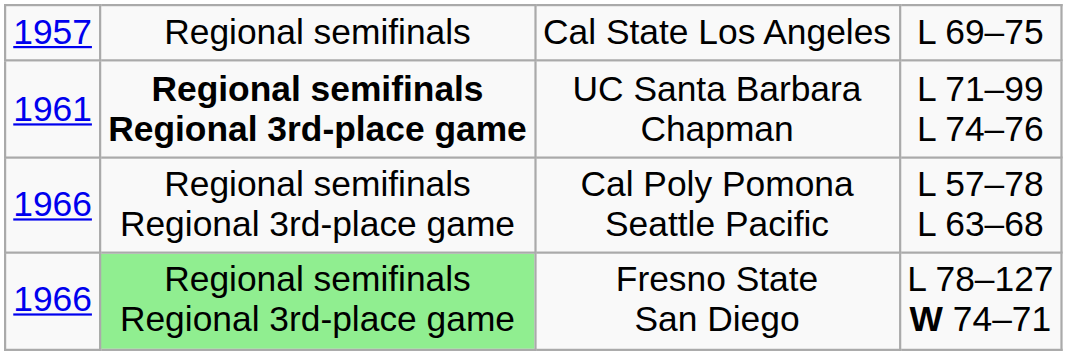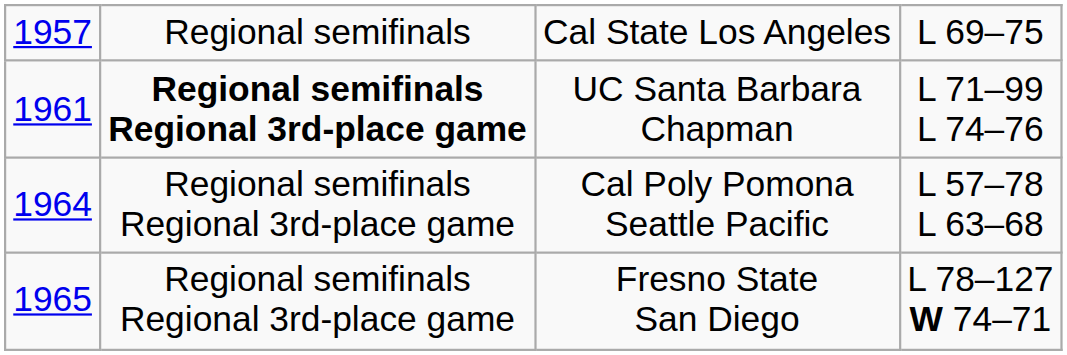 <table class="wikitable">
 <tr style="text-align:center;">
 <td><a href='#'>1957</a></td>
 <td>Regional semifinals</td>
 <td>Cal State Los Angeles</td>
 <td>L 69–75</td>
 </tr>
 <tr style="text-align:center;">
 <td><a href='#'>1961</a></td>
 <td><strong>Regional semifinals<br>Regional 3rd-place game</strong></td>
 <td>UC Santa Barbara<br>Chapman</td>
 <td>L 71–99<br>L 74–76</td>
 </tr>
 <tr style="text-align:center;">
-<td><a href='#'>1966</a></td>
+<td><a href='#'>1964</a></td>
 <td>Regional semifinals<br>Regional 3rd-place game</td>
 <td>Cal Poly Pomona<br>Seattle Pacific</td>
 <td>L 57–78<br>L 63–68</td>
 </tr>
 <tr style="text-align:center;">
-<td><a href='#'>1966</a></td>
-<td style="background: lightgreen;">Regional semifinals<br>Regional 3rd-place game</td>
+<td><a href='#'>1965</a></td>
+<td>Regional semifinals<br>Regional 3rd-place game</td>
 <td>Fresno State<br>San Diego</td>
 <td>L 78–127<br><strong>W</strong> 74–71</td>
 </tr>
 </table>
